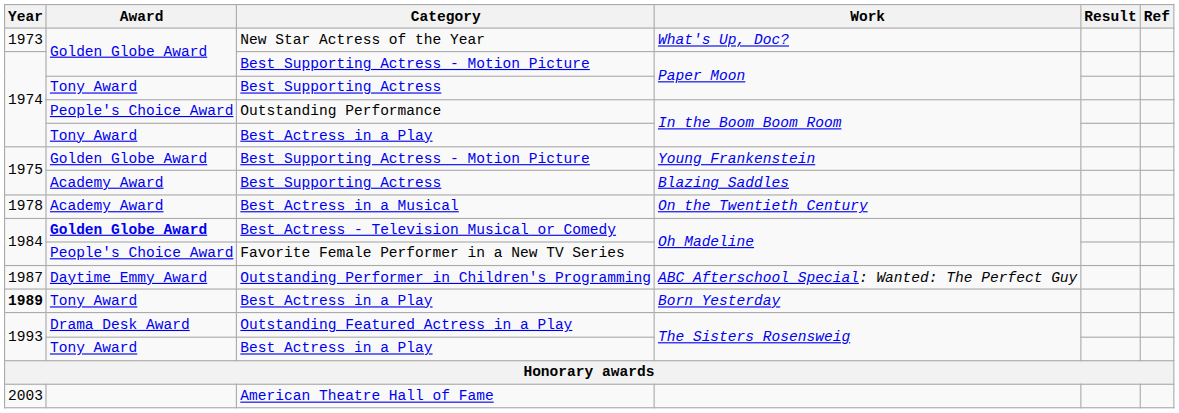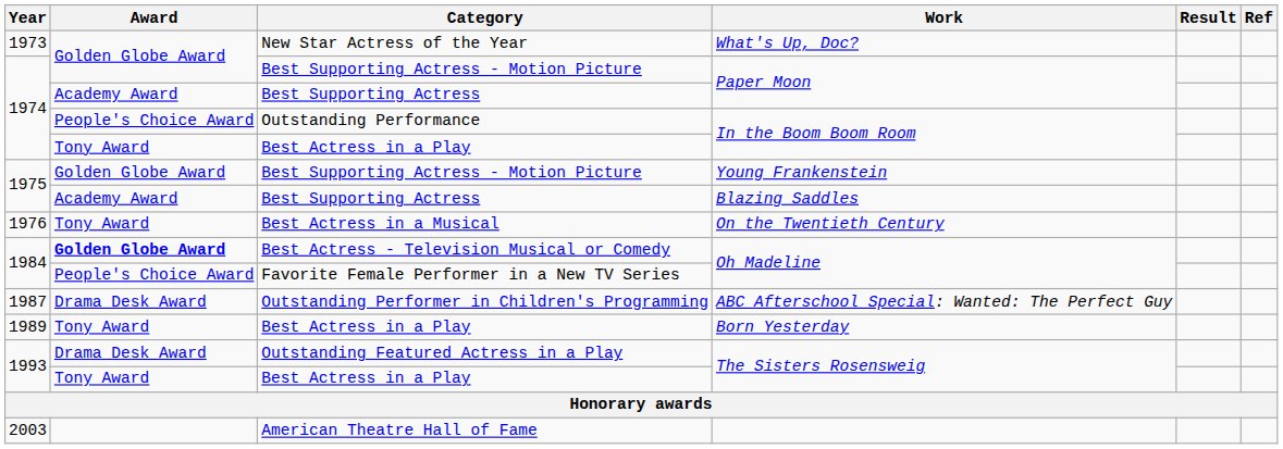 <table class="wikitable">
 <tr>
 <th>Year</th>
 <th>Award</th>
 <th>Category</th>
 <th>Work</th>
 <th>Result</th>
 <th>Ref</th>
 </tr>
 <tr>
 <td>1973</td>
 <td rowspan="2"><a href='#'>Golden Globe Award</a></td>
 <td>New Star Actress of the Year</td>
 <td><em><a href='#'>What's Up, Doc?</a></em></td>
 <td></td>
 <td></td>
 </tr>
 <tr>
 <td rowspan=4>1974</td>
 <td><a href='#'>Best Supporting Actress - Motion Picture</a></td>
 <td rowspan=2><em><a href='#'>Paper Moon</a></em></td>
 <td></td>
 <td></td>
 </tr>
 <tr>
-<td><a href='#'>Tony Award</a></td>
+<td><a href='#'>Academy Award</a></td>
 <td><a href='#'>Best Supporting Actress</a></td>
 <td></td>
 <td></td>
 </tr>
 <tr>
 <td><a href='#'>People's Choice Award</a></td>
 <td>Outstanding Performance</td>
 <td rowspan=2><em><a href='#'>In the Boom Boom Room</a></em></td>
 <td></td>
 <td></td>
 </tr>
 <tr>
 <td><a href='#'>Tony Award</a></td>
 <td><a href='#'>Best Actress in a Play</a></td>
 <td></td>
 <td></td>
 </tr>
 <tr>
 <td rowspan=2>1975</td>
 <td><a href='#'>Golden Globe Award</a></td>
 <td><a href='#'>Best Supporting Actress - Motion Picture</a></td>
 <td><em><a href='#'>Young Frankenstein</a></em></td>
 <td></td>
 <td></td>
 </tr>
 <tr>
 <td><a href='#'>Academy Award</a></td>
 <td><a href='#'>Best Supporting Actress</a></td>
 <td><em><a href='#'>Blazing Saddles</a></em></td>
 <td></td>
 <td></td>
 </tr>
 <tr>
-<td>1978</td>
-<td><a href='#'>Academy Award</a></td>
+<td>1976</td>
+<td><a href='#'>Tony Award</a></td>
 <td><a href='#'>Best Actress in a Musical</a></td>
 <td><em><a href='#'>On the Twentieth Century</a></em></td>
 <td></td>
 <td></td>
 </tr>
 <tr>
 <td rowspan=2>1984</td>
 <td><strong><a href='#'>Golden Globe Award</a></strong></td>
 <td><a href='#'>Best Actress - Television Musical or Comedy</a></td>
 <td rowspan=2><em><a href='#'>Oh Madeline</a></em></td>
 <td></td>
 <td></td>
 </tr>
 <tr>
 <td><a href='#'>People's Choice Award</a></td>
 <td>Favorite Female Performer in a New TV Series</td>
 <td></td>
 <td></td>
 </tr>
 <tr>
 <td>1987</td>
-<td><a href='#'>Daytime Emmy Award</a></td>
+<td><a href='#'>Drama Desk Award</a></td>
 <td><a href='#'>Outstanding Performer in Children's Programming</a></td>
 <td><em><a href='#'>ABC Afterschool Special</a>: Wanted: The Perfect Guy</em></td>
 <td></td>
 <td></td>
 </tr>
 <tr>
-<td><strong>1989</strong></td>
+<td>1989</td>
 <td><a href='#'>Tony Award</a></td>
 <td><a href='#'>Best Actress in a Play</a></td>
 <td><em><a href='#'>Born Yesterday</a></em></td>
 <td></td>
 <td></td>
 </tr>
 <tr>
 <td rowspan=2>1993</td>
 <td><a href='#'>Drama Desk Award</a></td>
 <td><a href='#'>Outstanding Featured Actress in a Play</a></td>
 <td rowspan=2><em><a href='#'>The Sisters Rosensweig</a></em></td>
 <td></td>
 <td></td>
 </tr>
 <tr>
 <td><a href='#'>Tony Award</a></td>
 <td><a href='#'>Best Actress in a Play</a></td>
 <td></td>
 <td></td>
 </tr>
 <tr>
 <th colspan=6>Honorary awards</th>
 </tr>
 <tr>
 <td>2003</td>
 <td></td>
 <td><a href='#'>American Theatre Hall of Fame</a></td>
 <td></td>
 <td></td>
 <td></td>
 </tr>
 </table>
